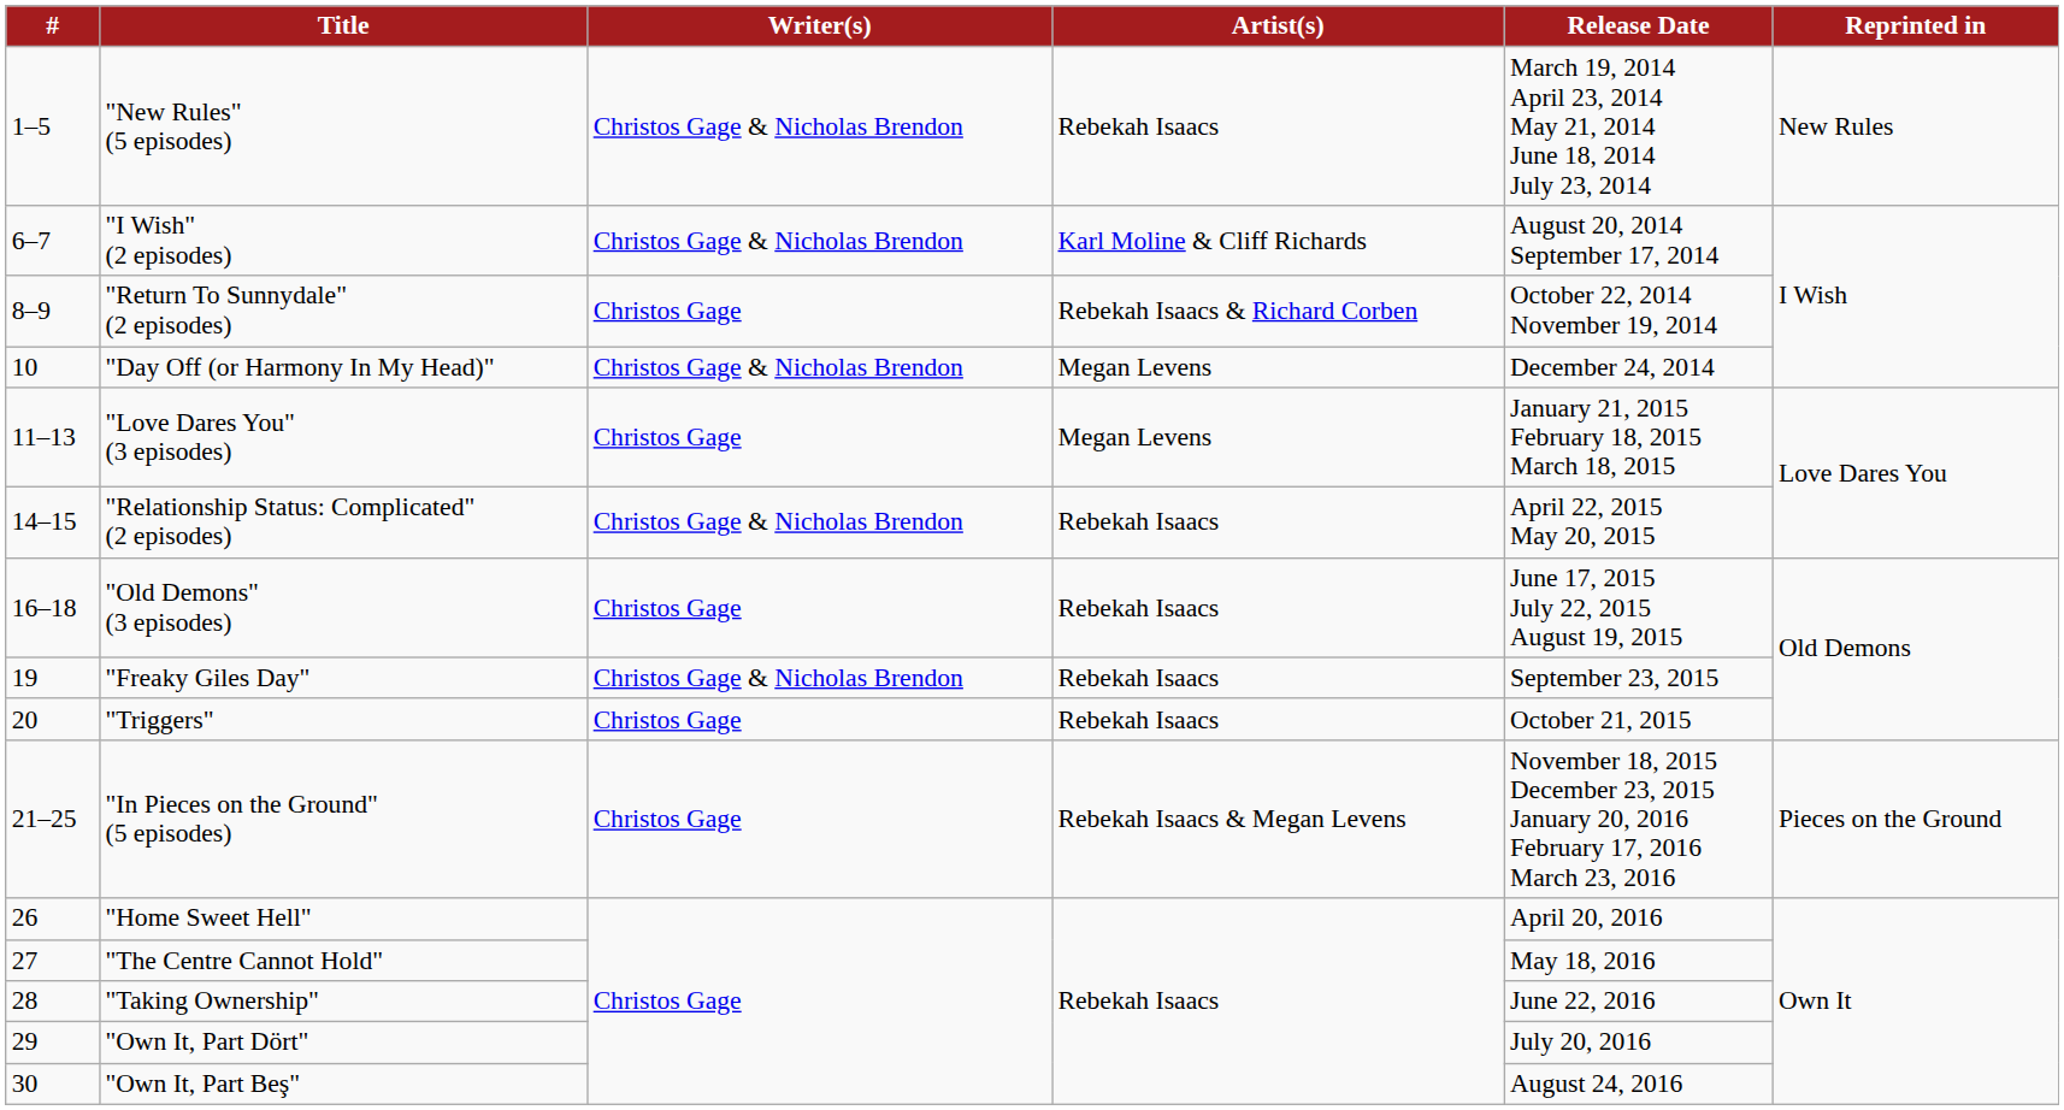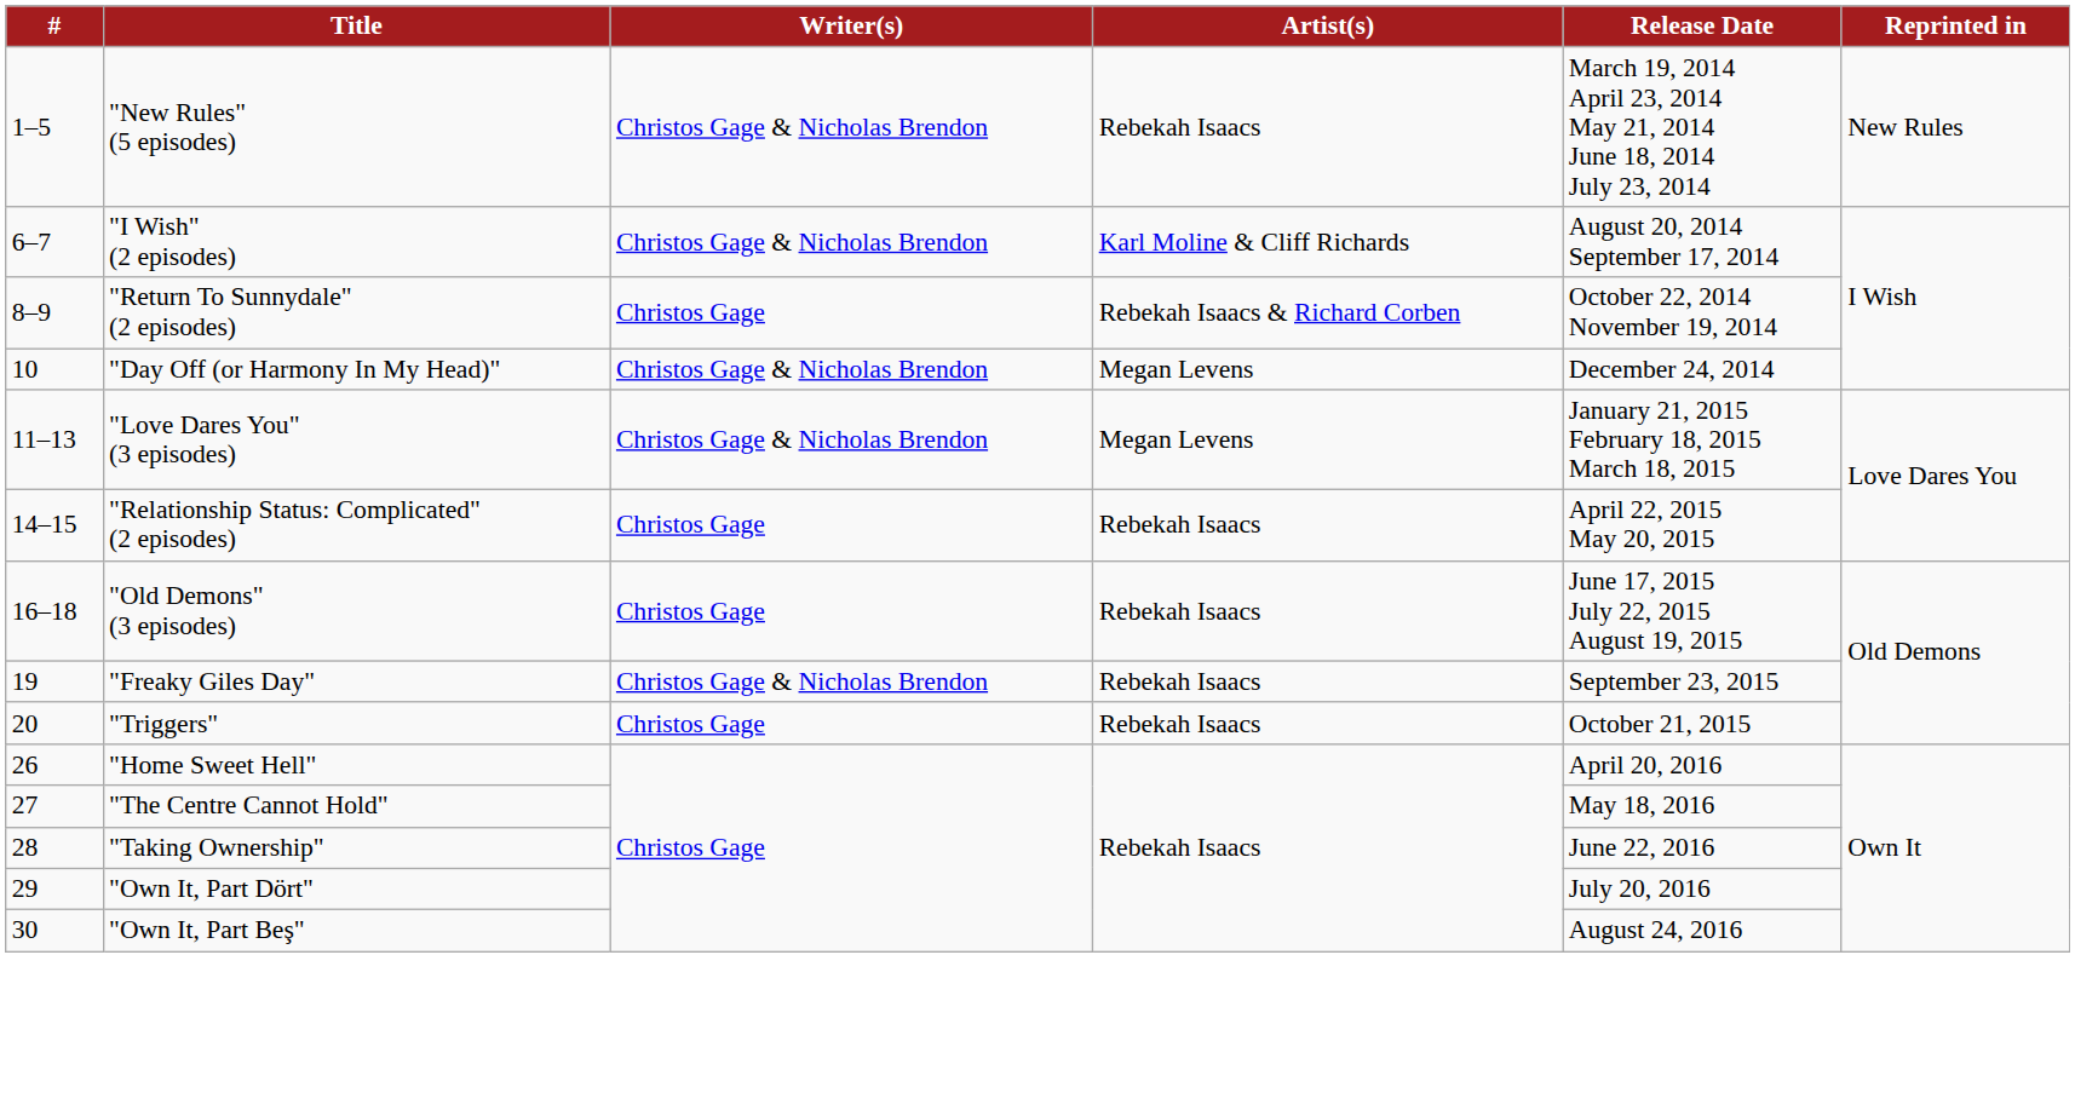 <table style="width: 100%;" class="wikitable">
 <tr>
 <th style="background: #A41C1E; color: white;">#</th>
 <th style="background: #A41C1E; color: white;">Title</th>
 <th style="background: #A41C1E; color: white;">Writer(s)</th>
 <th style="background: #A41C1E; color: white;">Artist(s)</th>
 <th style="background: #A41C1E; color: white;">Release Date</th>
 <th style="background: #A41C1E; color: white;">Reprinted in</th>
 </tr>
 <tr>
 <td>1–5</td>
 <td>"New Rules"<br>(5 episodes)</td>
 <td><a href='#'>Christos Gage</a> & <a href='#'>Nicholas Brendon</a></td>
 <td>Rebekah Isaacs</td>
 <td>March 19, 2014<br>April 23, 2014<br>May 21, 2014<br>June 18, 2014<br>July 23, 2014</td>
 <td>New Rules</td>
 </tr>
 <tr>
 <td>6–7</td>
 <td>"I Wish"<br>(2 episodes)</td>
 <td><a href='#'>Christos Gage</a> & <a href='#'>Nicholas Brendon</a></td>
 <td><a href='#'>Karl Moline</a> & Cliff Richards</td>
 <td>August 20, 2014<br>September 17, 2014</td>
 <td rowspan="3">I Wish</td>
 </tr>
 <tr>
 <td>8–9</td>
 <td>"Return To Sunnydale"<br>(2 episodes)</td>
 <td><a href='#'>Christos Gage</a></td>
 <td>Rebekah Isaacs & <a href='#'>Richard Corben</a></td>
 <td>October 22, 2014<br>November 19, 2014</td>
 </tr>
 <tr>
 <td>10</td>
 <td>"Day Off (or Harmony In My Head)"</td>
 <td><a href='#'>Christos Gage</a> & <a href='#'>Nicholas Brendon</a></td>
 <td>Megan Levens</td>
 <td>December 24, 2014</td>
 </tr>
 <tr>
 <td>11–13</td>
 <td>"Love Dares You"<br>(3 episodes)</td>
-<td><a href='#'>Christos Gage</a></td>
+<td><a href='#'>Christos Gage</a> & <a href='#'>Nicholas Brendon</a></td>
 <td>Megan Levens</td>
 <td>January 21, 2015<br>February 18, 2015<br>March 18, 2015</td>
 <td rowspan="2">Love Dares You</td>
 </tr>
 <tr>
 <td>14–15</td>
 <td>"Relationship Status: Complicated"<br>(2 episodes)</td>
-<td><a href='#'>Christos Gage</a> & <a href='#'>Nicholas Brendon</a></td>
+<td><a href='#'>Christos Gage</a></td>
 <td>Rebekah Isaacs</td>
 <td>April 22, 2015<br>May 20, 2015</td>
 </tr>
 <tr>
 <td>16–18</td>
 <td>"Old Demons"<br>(3 episodes)</td>
 <td><a href='#'>Christos Gage</a></td>
 <td>Rebekah Isaacs</td>
 <td>June 17, 2015<br>July 22, 2015<br>August 19, 2015</td>
 <td rowspan="3">Old Demons</td>
 </tr>
 <tr>
 <td>19</td>
 <td>"Freaky Giles Day"</td>
 <td><a href='#'>Christos Gage</a> & <a href='#'>Nicholas Brendon</a></td>
 <td>Rebekah Isaacs</td>
 <td>September 23, 2015</td>
 </tr>
 <tr>
 <td>20</td>
 <td>"Triggers"</td>
 <td><a href='#'>Christos Gage</a></td>
 <td>Rebekah Isaacs</td>
 <td>October 21, 2015</td>
-</tr>
-<tr>
-<td>21–25</td>
-<td>"In Pieces on the Ground"<br>(5 episodes)</td>
-<td><a href='#'>Christos Gage</a></td>
-<td>Rebekah Isaacs & Megan Levens</td>
-<td>November 18, 2015<br>December 23, 2015<br>January 20, 2016<br>February 17, 2016<br>March 23, 2016</td>
-<td>Pieces on the Ground</td>
 </tr>
 <tr>
 <td>26</td>
 <td>"Home Sweet Hell"</td>
 <td rowspan="5"><a href='#'>Christos Gage</a></td>
 <td rowspan="5">Rebekah Isaacs</td>
 <td>April 20, 2016</td>
 <td rowspan="5">Own It</td>
 </tr>
 <tr>
 <td>27</td>
 <td>"The Centre Cannot Hold"</td>
 <td>May 18, 2016</td>
 </tr>
 <tr>
 <td>28</td>
 <td>"Taking Ownership"</td>
 <td>June 22, 2016</td>
 </tr>
 <tr>
 <td>29</td>
 <td>"Own It, Part Dört"</td>
 <td>July 20, 2016</td>
 </tr>
 <tr>
 <td>30</td>
 <td>"Own It, Part Beş"</td>
 <td>August 24, 2016</td>
 </tr>
 </table>
